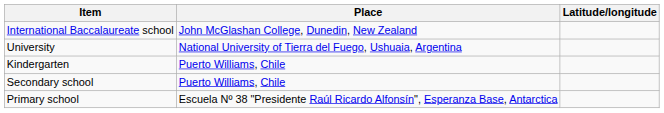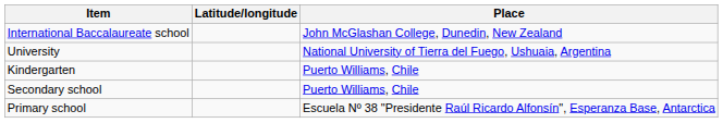 <table class="wikitable"  font-size:95%;">
 <tr>
 <th>Item</th>
+<th>Latitude/longitude</th>
 <th>Place</th>
-<th>Latitude/longitude</th>
 </tr>
 <tr>
 <td><a href='#'>International Baccalaureate</a> school</td>
+<td></td>
 <td><a href='#'>John McGlashan College</a>, <a href='#'>Dunedin</a>, <a href='#'>New Zealand</a></td>
-<td></td>
 </tr>
 <tr>
 <td>University</td>
+<td></td>
 <td><a href='#'>National University of Tierra del Fuego</a>, <a href='#'>Ushuaia</a>, <a href='#'>Argentina</a></td>
-<td></td>
 </tr>
 <tr>
 <td>Kindergarten</td>
+<td></td>
 <td><a href='#'>Puerto Williams</a>, <a href='#'>Chile</a></td>
-<td></td>
 </tr>
 <tr>
 <td>Secondary school</td>
+<td></td>
 <td><a href='#'>Puerto Williams</a>, <a href='#'>Chile</a></td>
-<td></td>
 </tr>
 <tr>
 <td>Primary school</td>
+<td></td>
 <td>Escuela Nº 38 "Presidente <a href='#'>Raúl Ricardo Alfonsín</a>", <a href='#'>Esperanza Base</a>, <a href='#'>Antarctica</a></td>
-<td></td>
 </tr>
 </table>
